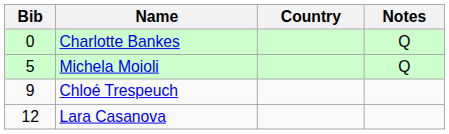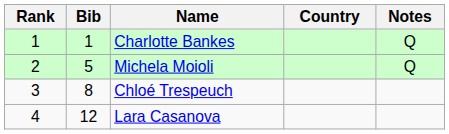 <table class="wikitable" style="text-align:center; width:450px">
 <tr>
+<th>Rank</th>
 <th>Bib</th>
 <th>Name</th>
 <th>Country</th>
 <th>Notes</th>
 </tr>
 <tr bgcolor=ccffcc>
-<td>0</td>
+<td>1</td>
+<td>1</td>
 <td align=left><a href='#'>Charlotte Bankes</a></td>
 <td align=left></td>
 <td>Q</td>
 </tr>
 <tr bgcolor=ccffcc>
+<td>2</td>
 <td>5</td>
 <td align=left><a href='#'>Michela Moioli</a></td>
 <td align=left></td>
 <td>Q</td>
 </tr>
 <tr>
-<td>9</td>
+<td>3</td>
+<td>8</td>
 <td align=left><a href='#'>Chloé Trespeuch</a></td>
 <td align=left></td>
 <td></td>
 </tr>
 <tr>
+<td>4</td>
 <td>12</td>
 <td align=left><a href='#'>Lara Casanova</a></td>
 <td align=left></td>
 <td></td>
 </tr>
 </table>
